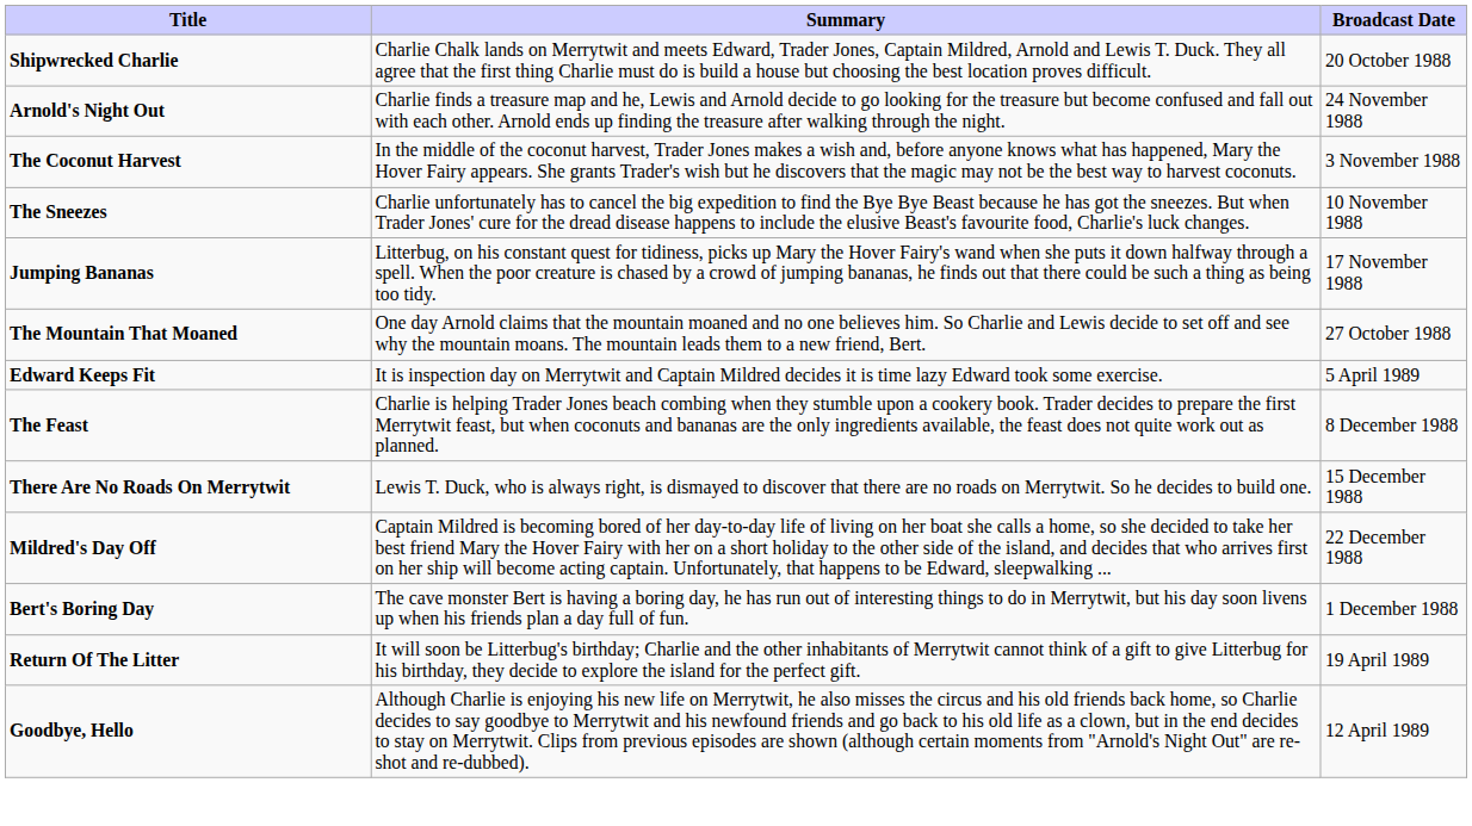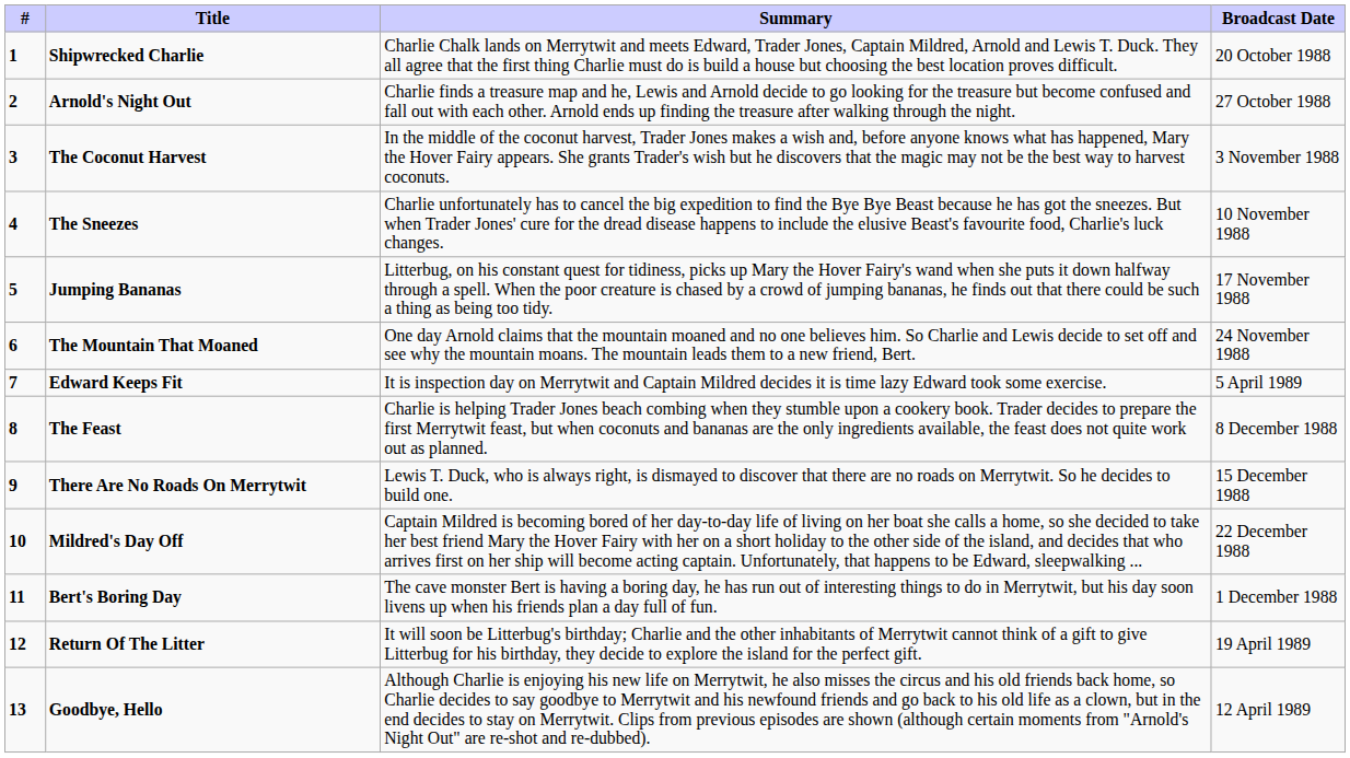 <table class="wikitable" width=99%>
 <tr>
+<th style="background: #CCCCFF" width="3%"><strong>#</strong></th>
 <th style="background: #CCCCFF" width="25%"><strong>Title</strong></th>
 <th style="background: #CCCCFF"><strong>Summary</strong></th>
 <th style="background: #CCCCFF" width="10%"><strong>Broadcast Date</strong></th>
 </tr>
 <tr>
+<td><strong>1</strong></td>
 <td><strong>Shipwrecked Charlie </strong></td>
 <td>Charlie Chalk lands on Merrytwit and meets Edward, Trader Jones, Captain Mildred, Arnold and Lewis T. Duck. They all agree that the first thing Charlie must do is build a house but choosing the best location proves difficult.</td>
 <td>20 October 1988</td>
 </tr>
 <tr>
+<td><strong>2</strong></td>
 <td><strong>Arnold's Night Out </strong></td>
 <td>Charlie finds a treasure map and he, Lewis and Arnold decide to go looking for the treasure but become confused and fall out with each other. Arnold ends up finding the treasure after walking through the night.</td>
-<td>24 November 1988</td>
+<td>27 October 1988</td>
 </tr>
 <tr>
+<td><strong>3</strong></td>
 <td><strong>The Coconut Harvest</strong></td>
 <td>In the middle of the coconut harvest, Trader Jones makes a wish and, before anyone knows what has happened, Mary the Hover Fairy appears. She grants Trader's wish but he discovers that the magic may not be the best way to harvest coconuts.</td>
 <td>3 November 1988</td>
 </tr>
 <tr>
+<td><strong>4</strong></td>
 <td><strong>The Sneezes</strong></td>
 <td>Charlie unfortunately has to cancel the big expedition to find the Bye Bye Beast because he has got the sneezes. But when Trader Jones' cure for the dread disease happens to include the elusive Beast's favourite food, Charlie's luck changes.</td>
 <td>10 November 1988</td>
 </tr>
 <tr>
+<td><strong>5</strong></td>
 <td><strong>Jumping Bananas</strong></td>
 <td>Litterbug, on his constant quest for tidiness, picks up Mary the Hover Fairy's wand when she puts it down halfway through a spell. When the poor creature is chased by a crowd of jumping bananas, he finds out that there could be such a thing as being too tidy.</td>
 <td>17 November 1988</td>
 </tr>
 <tr>
+<td><strong>6</strong></td>
 <td><strong>The Mountain That Moaned</strong></td>
 <td>One day Arnold claims that the mountain moaned and no one believes him. So Charlie and Lewis decide to set off and see why the mountain moans. The mountain leads them to a new friend, Bert.</td>
-<td>27 October 1988</td>
+<td>24 November 1988</td>
 </tr>
 <tr>
+<td><strong>7</strong></td>
 <td><strong>Edward Keeps Fit</strong></td>
 <td>It is inspection day on Merrytwit and Captain Mildred decides it is time lazy Edward took some exercise.</td>
 <td>5 April 1989 </td>
 </tr>
 <tr>
+<td><strong>8</strong></td>
 <td><strong>The Feast</strong></td>
 <td>Charlie is helping Trader Jones beach combing when they stumble upon a cookery book. Trader decides to prepare the first Merrytwit feast, but when coconuts and bananas are the only ingredients available, the feast does not quite work out as planned.</td>
 <td>8 December 1988</td>
 </tr>
 <tr>
+<td><strong>9</strong></td>
 <td><strong>There Are No Roads On Merrytwit</strong></td>
 <td>Lewis T. Duck, who is always right, is dismayed to discover that there are no roads on Merrytwit. So he decides to build one.</td>
 <td>15 December 1988<br></td>
 </tr>
 <tr>
+<td><strong>10</strong></td>
 <td><strong>Mildred's Day Off</strong></td>
 <td>Captain Mildred is becoming bored of her day-to-day life of living on her boat she calls a home, so she decided to take her best friend Mary the Hover Fairy with her on a short holiday to the other side of the island, and decides that who arrives first on her ship will become acting captain. Unfortunately, that happens to be Edward, sleepwalking ...</td>
 <td>22 December 1988</td>
 </tr>
 <tr>
+<td><strong>11</strong></td>
 <td><strong>Bert's Boring Day</strong></td>
 <td>The cave monster Bert is having a boring day, he has run out of interesting things to do in Merrytwit, but his day soon livens up when his friends plan a day full of fun.</td>
 <td>1 December 1988</td>
 </tr>
 <tr>
+<td><strong>12</strong></td>
 <td><strong>Return Of The Litter</strong></td>
 <td>It will soon be Litterbug's birthday; Charlie and the other inhabitants of Merrytwit cannot think of a gift to give Litterbug for his birthday, they decide to explore the island for the perfect gift.</td>
 <td>19 April 1989 </td>
 </tr>
 <tr>
+<td><strong>13</strong></td>
 <td><strong>Goodbye, Hello</strong></td>
 <td>Although Charlie is enjoying his new life on Merrytwit, he also misses the circus and his old friends back home, so Charlie decides to say goodbye to Merrytwit and his newfound friends and go back to his old life as a clown, but in the end decides to stay on Merrytwit. Clips from previous episodes are shown (although certain moments from "Arnold's Night Out" are re-shot and re-dubbed).</td>
 <td>12 April 1989 </td>
 </tr>
 </table>
